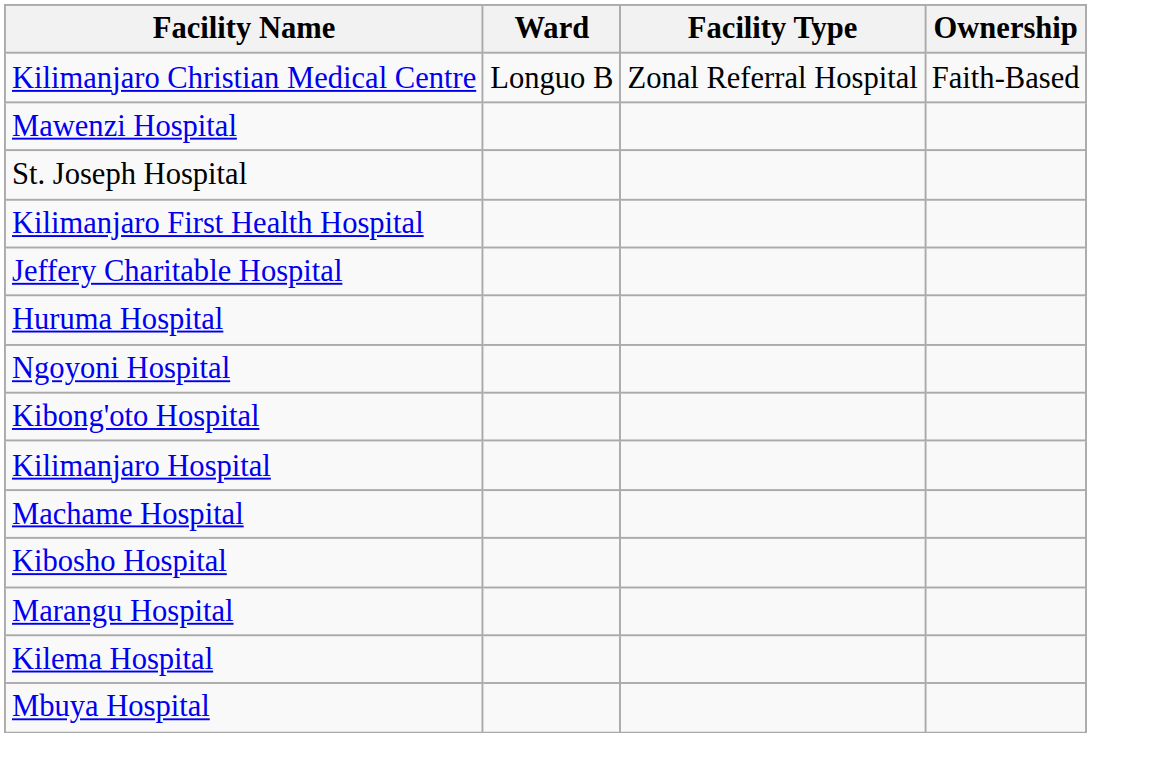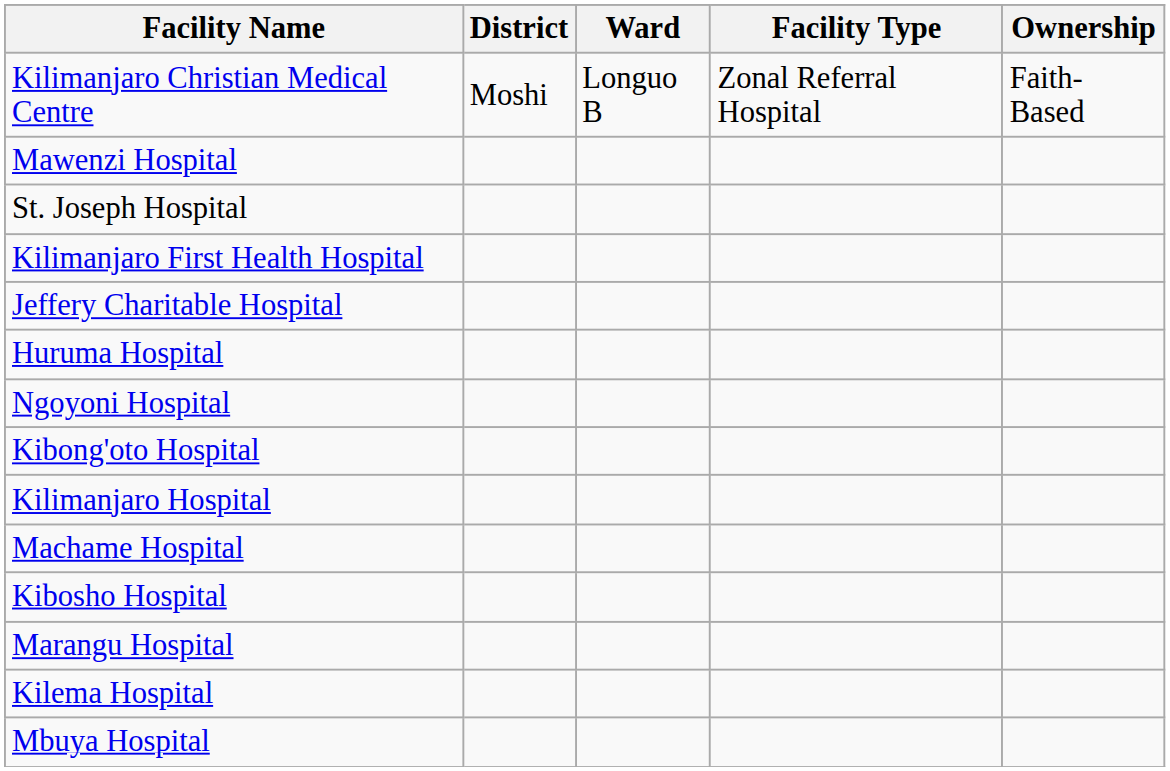 <table class="wikitable sortable">
 <tr>
 <th>Facility Name</th>
+<th>District</th>
 <th>Ward</th>
 <th>Facility Type</th>
 <th>Ownership</th>
 </tr>
 <tr>
 <td><a href='#'>Kilimanjaro Christian Medical Centre</a></td>
+<td>Moshi</td>
 <td>Longuo B</td>
 <td>Zonal Referral Hospital</td>
 <td>Faith-Based</td>
 </tr>
 <tr>
 <td><a href='#'>Mawenzi Hospital</a></td>
 <td></td>
 <td></td>
 <td></td>
+<td></td>
 </tr>
 <tr>
 <td>St. Joseph Hospital</td>
+<td></td>
 <td></td>
 <td></td>
 <td></td>
 </tr>
 <tr>
 <td><a href='#'>Kilimanjaro First Health Hospital</a></td>
 <td></td>
 <td></td>
 <td></td>
+<td></td>
 </tr>
 <tr>
 <td><a href='#'>Jeffery Charitable Hospital</a></td>
+<td></td>
 <td></td>
 <td></td>
 <td></td>
 </tr>
 <tr>
 <td><a href='#'>Huruma Hospital</a></td>
 <td></td>
 <td></td>
 <td></td>
+<td></td>
 </tr>
 <tr>
 <td><a href='#'>Ngoyoni Hospital</a></td>
+<td></td>
 <td></td>
 <td></td>
 <td></td>
 </tr>
 <tr>
 <td><a href='#'>Kibong'oto Hospital</a></td>
 <td></td>
 <td></td>
 <td></td>
+<td></td>
 </tr>
 <tr>
 <td><a href='#'>Kilimanjaro Hospital</a></td>
+<td></td>
 <td></td>
 <td></td>
 <td></td>
 </tr>
 <tr>
 <td><a href='#'>Machame Hospital</a></td>
 <td></td>
 <td></td>
 <td></td>
+<td></td>
 </tr>
 <tr>
 <td><a href='#'>Kibosho Hospital</a></td>
+<td></td>
 <td></td>
 <td></td>
 <td></td>
 </tr>
 <tr>
 <td><a href='#'>Marangu Hospital</a></td>
 <td></td>
 <td></td>
 <td></td>
+<td></td>
 </tr>
 <tr>
 <td><a href='#'>Kilema Hospital</a></td>
+<td></td>
 <td></td>
 <td></td>
 <td></td>
 </tr>
 <tr>
 <td><a href='#'>Mbuya Hospital</a></td>
 <td></td>
 <td></td>
 <td></td>
+<td></td>
 </tr>
 </table>
